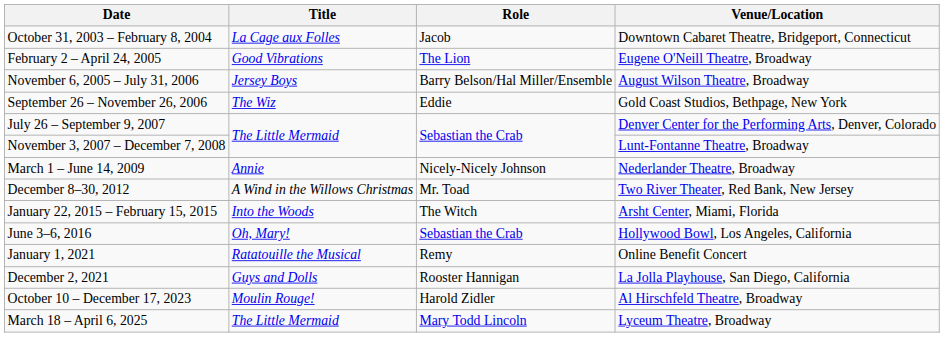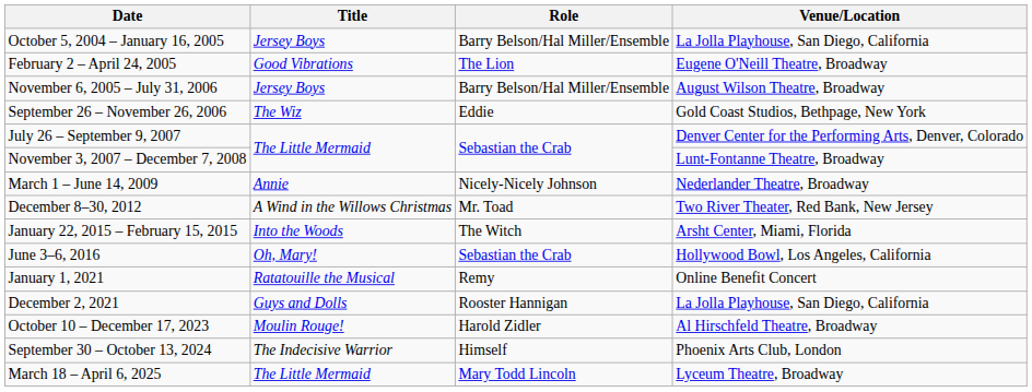 <table class="wikitable sortable">
 <tr>
 <th>Date</th>
 <th>Title</th>
 <th>Role</th>
 <th>Venue/Location</th>
 </tr>
 <tr>
-<td>October 31, 2003 – February 8, 2004</td>
-<td><em><a href='#'>La Cage aux Folles</a></em></td>
-<td>Jacob</td>
-<td>Downtown Cabaret Theatre, Bridgeport, Connecticut</td>
+<td>October 5, 2004 – January 16, 2005</td>
+<td><em><a href='#'>Jersey Boys</a></em></td>
+<td>Barry Belson/Hal Miller/Ensemble</td>
+<td><a href='#'>La Jolla Playhouse</a>, San Diego, California</td>
 </tr>
 <tr>
 <td>February 2 – April 24, 2005</td>
 <td><em><a href='#'>Good Vibrations</a></em></td>
 <td><a href='#'>The Lion</a></td>
 <td><a href='#'>Eugene O'Neill Theatre</a>, Broadway</td>
 </tr>
 <tr>
 <td>November 6, 2005 – July 31, 2006</td>
 <td><em><a href='#'>Jersey Boys</a></em></td>
 <td>Barry Belson/Hal Miller/Ensemble</td>
 <td><a href='#'>August Wilson Theatre</a>, Broadway</td>
 </tr>
 <tr>
 <td>September 26 – November 26, 2006</td>
 <td><em><a href='#'>The Wiz</a></em></td>
 <td>Eddie</td>
 <td>Gold Coast Studios, Bethpage, New York</td>
 </tr>
 <tr>
 <td>July 26 – September 9, 2007</td>
 <td rowspan=2><em><a href='#'>The Little Mermaid</a></em></td>
 <td rowspan=2><a href='#'>Sebastian the Crab</a></td>
 <td><a href='#'>Denver Center for the Performing Arts</a>, Denver, Colorado</td>
 </tr>
 <tr>
 <td>November 3, 2007 – December 7, 2008</td>
 <td><a href='#'>Lunt-Fontanne Theatre</a>, Broadway</td>
 </tr>
 <tr>
 <td>March 1 – June 14, 2009</td>
 <td><a href='#'><em>Annie</em></a></td>
 <td>Nicely-Nicely Johnson</td>
 <td><a href='#'>Nederlander Theatre</a>, Broadway</td>
 </tr>
 <tr>
 <td>December 8–30, 2012</td>
 <td><em>A Wind in the Willows Christmas</em></td>
 <td>Mr. Toad</td>
 <td><a href='#'>Two River Theater</a>, Red Bank, New Jersey</td>
 </tr>
 <tr>
 <td>January 22, 2015 – February 15, 2015</td>
 <td><em><a href='#'>Into the Woods</a></em></td>
 <td>The Witch</td>
 <td><a href='#'>Arsht Center</a>, Miami, Florida</td>
 </tr>
 <tr>
 <td>June 3–6, 2016</td>
 <td><em><a href='#'>Oh, Mary!</a></em></td>
 <td><a href='#'>Sebastian the Crab</a></td>
 <td><a href='#'>Hollywood Bowl</a>, Los Angeles, California</td>
 </tr>
 <tr>
 <td>January 1, 2021</td>
 <td><em><a href='#'>Ratatouille the Musical</a></em></td>
 <td>Remy</td>
 <td>Online Benefit Concert</td>
 </tr>
 <tr>
 <td>December 2, 2021</td>
 <td><em><a href='#'>Guys and Dolls</a></em></td>
 <td>Rooster Hannigan</td>
 <td><a href='#'>La Jolla Playhouse</a>, San Diego, California</td>
 </tr>
 <tr>
 <td>October 10 – December 17, 2023</td>
 <td><a href='#'><em>Moulin Rouge!</em></a></td>
 <td>Harold Zidler</td>
 <td><a href='#'>Al Hirschfeld Theatre</a>, Broadway</td>
 </tr>
 <tr>
+<td>September 30 – October 13, 2024</td>
+<td><em>The Indecisive Warrior</em></td>
+<td>Himself</td>
+<td>Phoenix Arts Club, London</td>
+</tr>
+<tr>
 <td>March 18 – April 6, 2025</td>
 <td><em><a href='#'>The Little Mermaid</a></em></td>
 <td><a href='#'>Mary Todd Lincoln</a></td>
 <td><a href='#'>Lyceum Theatre</a>, Broadway</td>
 </tr>
 </table>
